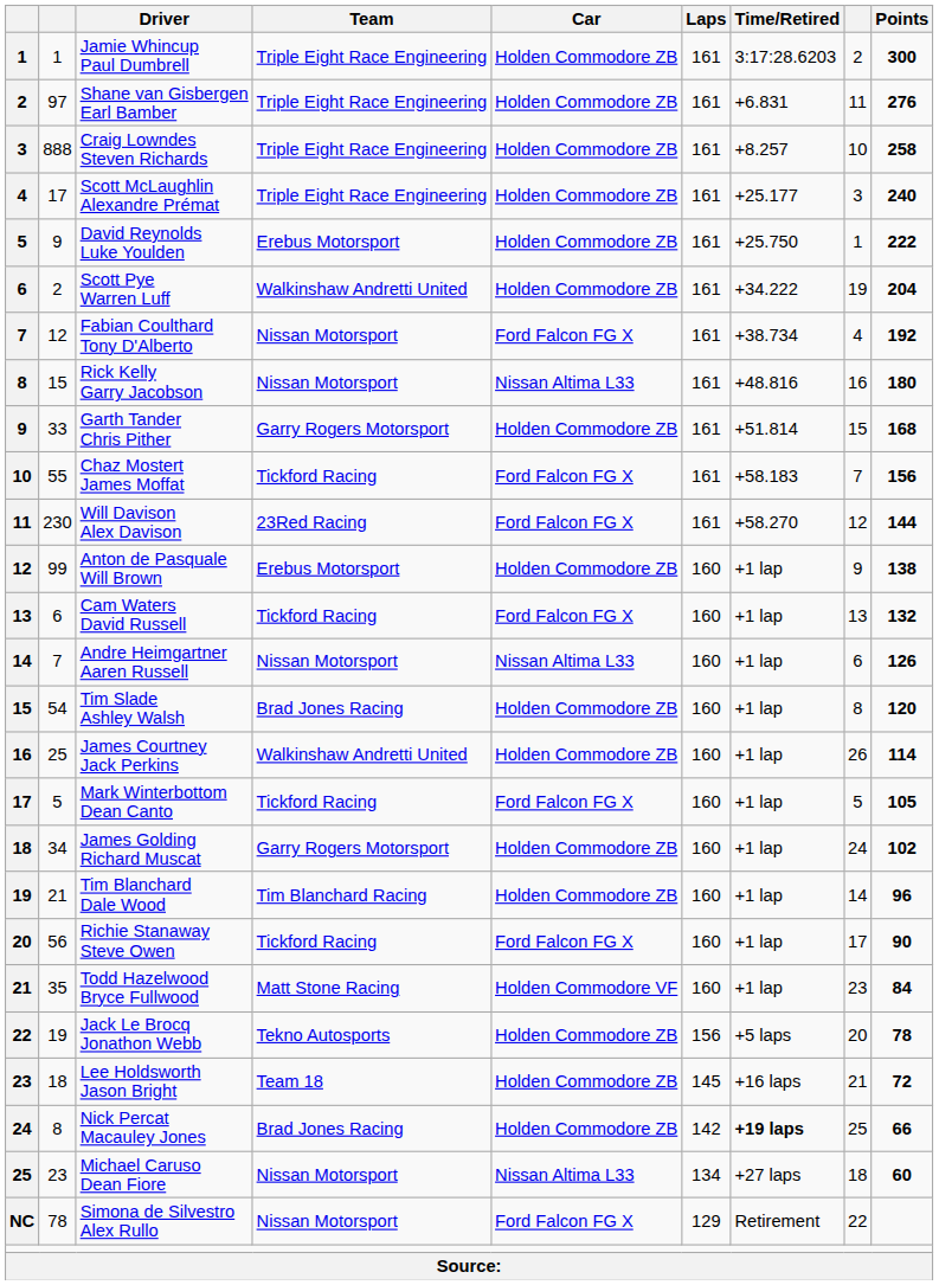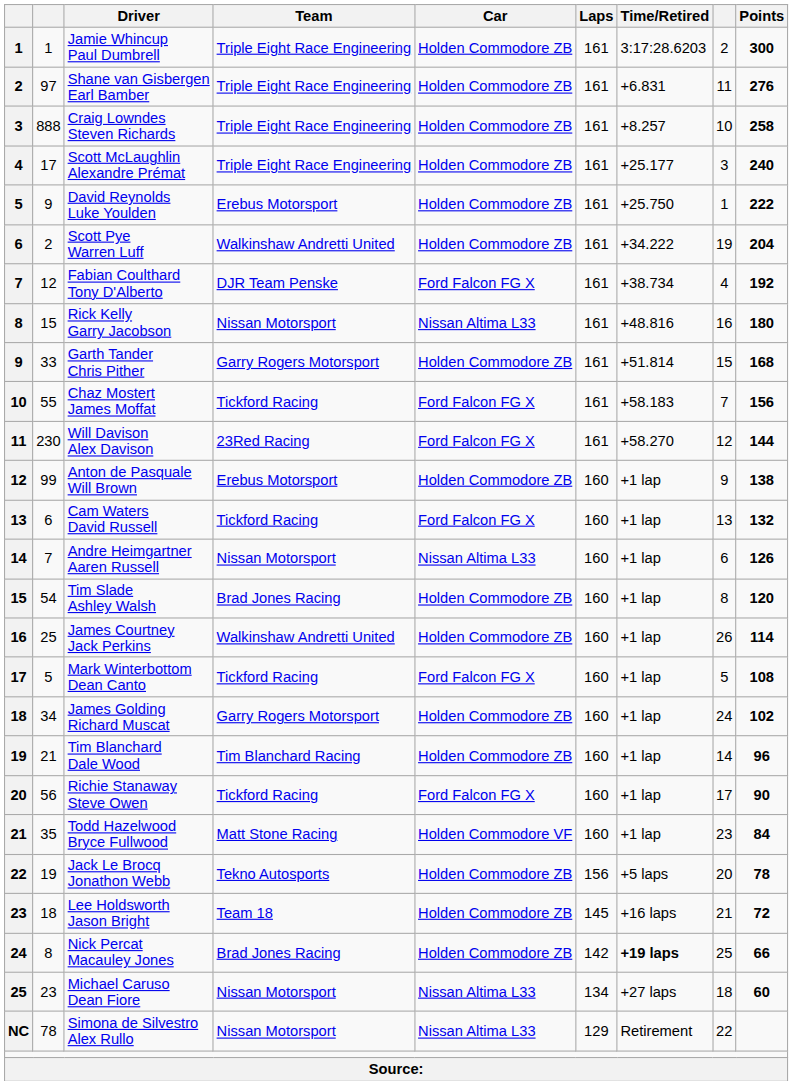 <table class="wikitable" style="font-size: 85%">
 <tr>
 <th></th>
 <th></th>
 <th>Driver</th>
 <th>Team</th>
 <th>Car</th>
 <th>Laps</th>
 <th>Time/Retired</th>
 <th></th>
 <th>Points</th>
 </tr>
 <tr>
 <th>1</th>
 <td align="center">1</td>
 <td> <a href='#'>Jamie Whincup</a><br> <a href='#'>Paul Dumbrell</a></td>
 <td><a href='#'>Triple Eight Race Engineering</a></td>
 <td><a href='#'>Holden Commodore ZB</a></td>
 <td align="center">161</td>
 <td>3:17:28.6203</td>
 <td align="center">2</td>
 <td align="center"><strong>300</strong></td>
 </tr>
 <tr>
 <th>2</th>
 <td align="center">97</td>
 <td> <a href='#'>Shane van Gisbergen</a><br> <a href='#'>Earl Bamber</a></td>
 <td><a href='#'>Triple Eight Race Engineering</a></td>
 <td><a href='#'>Holden Commodore ZB</a></td>
 <td align="center">161</td>
 <td>+6.831</td>
 <td align="center">11</td>
 <td align="center"><strong>276</strong></td>
 </tr>
 <tr>
 <th>3</th>
 <td align="center">888</td>
 <td> <a href='#'>Craig Lowndes</a><br> <a href='#'>Steven Richards</a></td>
 <td><a href='#'>Triple Eight Race Engineering</a></td>
 <td><a href='#'>Holden Commodore ZB</a></td>
 <td align="center">161</td>
 <td>+8.257</td>
 <td align="center">10</td>
 <td align="center"><strong>258</strong></td>
 </tr>
 <tr>
 <th>4</th>
 <td align="center">17</td>
 <td> <a href='#'>Scott McLaughlin</a><br> <a href='#'>Alexandre Prémat</a></td>
 <td><a href='#'>Triple Eight Race Engineering</a></td>
 <td><a href='#'>Holden Commodore ZB</a></td>
 <td align="center">161</td>
 <td>+25.177</td>
 <td align="center">3</td>
 <td align="center"><strong>240</strong></td>
 </tr>
 <tr>
 <th>5</th>
 <td align="center">9</td>
 <td> <a href='#'>David Reynolds</a><br> <a href='#'>Luke Youlden</a></td>
 <td><a href='#'>Erebus Motorsport</a></td>
 <td><a href='#'>Holden Commodore ZB</a></td>
 <td align="center">161</td>
 <td>+25.750</td>
 <td align="center">1</td>
 <td align="center"><strong>222</strong></td>
 </tr>
 <tr>
 <th>6</th>
 <td align="center">2</td>
 <td> <a href='#'>Scott Pye</a><br> <a href='#'>Warren Luff</a></td>
 <td><a href='#'>Walkinshaw Andretti United</a></td>
 <td><a href='#'>Holden Commodore ZB</a></td>
 <td align="center">161</td>
 <td>+34.222</td>
 <td align="center">19</td>
 <td align="center"><strong>204</strong></td>
 </tr>
 <tr>
 <th>7</th>
 <td align="center">12</td>
 <td> <a href='#'>Fabian Coulthard</a><br> <a href='#'>Tony D'Alberto</a></td>
-<td><a href='#'>Nissan Motorsport</a></td>
+<td><a href='#'>DJR Team Penske</a></td>
 <td><a href='#'>Ford Falcon FG X</a></td>
 <td align="center">161</td>
 <td>+38.734</td>
 <td align="center">4</td>
 <td align="center"><strong>192</strong></td>
 </tr>
 <tr>
 <th>8</th>
 <td align="center">15</td>
 <td> <a href='#'>Rick Kelly</a><br> <a href='#'>Garry Jacobson</a></td>
 <td><a href='#'>Nissan Motorsport</a></td>
 <td><a href='#'>Nissan Altima L33</a></td>
 <td align="center">161</td>
 <td>+48.816</td>
 <td align="center">16</td>
 <td align="center"><strong>180</strong></td>
 </tr>
 <tr>
 <th>9</th>
 <td align="center">33</td>
 <td> <a href='#'>Garth Tander</a><br> <a href='#'>Chris Pither</a></td>
 <td><a href='#'>Garry Rogers Motorsport</a></td>
 <td><a href='#'>Holden Commodore ZB</a></td>
 <td align="center">161</td>
 <td>+51.814</td>
 <td align="center">15</td>
 <td align="center"><strong>168</strong></td>
 </tr>
 <tr>
 <th>10</th>
 <td align="center">55</td>
 <td> <a href='#'>Chaz Mostert</a><br> <a href='#'>James Moffat</a></td>
 <td><a href='#'>Tickford Racing</a></td>
 <td><a href='#'>Ford Falcon FG X</a></td>
 <td align="center">161</td>
 <td>+58.183</td>
 <td align="center">7</td>
 <td align="center"><strong>156</strong></td>
 </tr>
 <tr>
 <th>11</th>
 <td align="center">230</td>
 <td> <a href='#'>Will Davison</a><br> <a href='#'>Alex Davison</a></td>
 <td><a href='#'>23Red Racing</a></td>
 <td><a href='#'>Ford Falcon FG X</a></td>
 <td align="center">161</td>
 <td>+58.270</td>
 <td align="center">12</td>
 <td align="center"><strong>144</strong></td>
 </tr>
 <tr>
 <th>12</th>
 <td align="center">99</td>
 <td> <a href='#'>Anton de Pasquale</a><br> <a href='#'>Will Brown</a></td>
 <td><a href='#'>Erebus Motorsport</a></td>
 <td><a href='#'>Holden Commodore ZB</a></td>
 <td align="center">160</td>
 <td>+1 lap</td>
 <td align="center">9</td>
 <td align="center"><strong>138</strong></td>
 </tr>
 <tr>
 <th>13</th>
 <td align="center">6</td>
 <td> <a href='#'>Cam Waters</a><br> <a href='#'>David Russell</a></td>
 <td><a href='#'>Tickford Racing</a></td>
 <td><a href='#'>Ford Falcon FG X</a></td>
 <td align="center">160</td>
 <td>+1 lap</td>
 <td align="center">13</td>
 <td align="center"><strong>132</strong></td>
 </tr>
 <tr>
 <th>14</th>
 <td align="center">7</td>
 <td> <a href='#'>Andre Heimgartner</a><br> <a href='#'>Aaren Russell</a></td>
 <td><a href='#'>Nissan Motorsport</a></td>
 <td><a href='#'>Nissan Altima L33</a></td>
 <td align="center">160</td>
 <td>+1 lap</td>
 <td align="center">6</td>
 <td align="center"><strong>126</strong></td>
 </tr>
 <tr>
 <th>15</th>
 <td align="center">54</td>
 <td> <a href='#'>Tim Slade</a><br> <a href='#'>Ashley Walsh</a></td>
 <td><a href='#'>Brad Jones Racing</a></td>
 <td><a href='#'>Holden Commodore ZB</a></td>
 <td align="center">160</td>
 <td>+1 lap</td>
 <td align="center">8</td>
 <td align="center"><strong>120</strong></td>
 </tr>
 <tr>
 <th>16</th>
 <td align="center">25</td>
 <td> <a href='#'>James Courtney</a><br> <a href='#'>Jack Perkins</a></td>
 <td><a href='#'>Walkinshaw Andretti United</a></td>
 <td><a href='#'>Holden Commodore ZB</a></td>
 <td align="center">160</td>
 <td>+1 lap</td>
 <td align="center">26</td>
 <td align="center"><strong>114</strong></td>
 </tr>
 <tr>
 <th>17</th>
 <td align="center">5</td>
 <td> <a href='#'>Mark Winterbottom</a><br> <a href='#'>Dean Canto</a></td>
 <td><a href='#'>Tickford Racing</a></td>
 <td><a href='#'>Ford Falcon FG X</a></td>
 <td align="center">160</td>
 <td>+1 lap</td>
 <td align="center">5</td>
-<td align="center"><strong>105</strong></td>
+<td align="center"><strong>108</strong></td>
 </tr>
 <tr>
 <th>18</th>
 <td align="center">34</td>
 <td> <a href='#'>James Golding</a><br> <a href='#'>Richard Muscat</a></td>
 <td><a href='#'>Garry Rogers Motorsport</a></td>
 <td><a href='#'>Holden Commodore ZB</a></td>
 <td align="center">160</td>
 <td>+1 lap</td>
 <td align="center">24</td>
 <td align="center"><strong>102</strong></td>
 </tr>
 <tr>
 <th>19</th>
 <td align="center">21</td>
 <td> <a href='#'>Tim Blanchard</a><br> <a href='#'>Dale Wood</a></td>
 <td><a href='#'>Tim Blanchard Racing</a></td>
 <td><a href='#'>Holden Commodore ZB</a></td>
 <td align="center">160</td>
 <td>+1 lap</td>
 <td align="center">14</td>
 <td align="center"><strong>96</strong></td>
 </tr>
 <tr>
 <th>20</th>
 <td align="center">56</td>
 <td> <a href='#'>Richie Stanaway</a><br> <a href='#'>Steve Owen</a></td>
 <td><a href='#'>Tickford Racing</a></td>
 <td><a href='#'>Ford Falcon FG X</a></td>
 <td align="center">160</td>
 <td>+1 lap</td>
 <td align="center">17</td>
 <td align="center"><strong>90</strong></td>
 </tr>
 <tr>
 <th>21</th>
 <td align="center">35</td>
 <td> <a href='#'>Todd Hazelwood</a><br> <a href='#'>Bryce Fullwood</a></td>
 <td><a href='#'>Matt Stone Racing</a></td>
 <td><a href='#'>Holden Commodore VF</a></td>
 <td align="center">160</td>
 <td>+1 lap</td>
 <td align="center">23</td>
 <td align="center"><strong>84</strong></td>
 </tr>
 <tr>
 <th>22</th>
 <td align="center">19</td>
 <td> <a href='#'>Jack Le Brocq</a><br> <a href='#'>Jonathon Webb</a></td>
 <td><a href='#'>Tekno Autosports</a></td>
 <td><a href='#'>Holden Commodore ZB</a></td>
 <td align="center">156</td>
 <td>+5 laps</td>
 <td align="center">20</td>
 <td align="center"><strong>78</strong></td>
 </tr>
 <tr>
 <th>23</th>
 <td align="center">18</td>
 <td> <a href='#'>Lee Holdsworth</a><br> <a href='#'>Jason Bright</a></td>
 <td><a href='#'>Team 18</a></td>
 <td><a href='#'>Holden Commodore ZB</a></td>
 <td align="center">145</td>
 <td>+16 laps</td>
 <td align="center">21</td>
 <td align="center"><strong>72</strong></td>
 </tr>
 <tr>
 <th>24</th>
 <td align="center">8</td>
 <td> <a href='#'>Nick Percat</a><br> <a href='#'>Macauley Jones</a></td>
 <td><a href='#'>Brad Jones Racing</a></td>
 <td><a href='#'>Holden Commodore ZB</a></td>
 <td align="center">142</td>
 <td><strong>+19 laps</strong></td>
 <td align="center">25</td>
 <td align="center"><strong>66</strong></td>
 </tr>
 <tr>
 <th>25</th>
 <td align="center">23</td>
 <td> <a href='#'>Michael Caruso</a><br> <a href='#'>Dean Fiore</a></td>
 <td><a href='#'>Nissan Motorsport</a></td>
 <td><a href='#'>Nissan Altima L33</a></td>
 <td align="center">134</td>
 <td>+27 laps</td>
 <td align="center">18</td>
 <td align="center"><strong>60</strong></td>
 </tr>
 <tr>
 <th>NC</th>
 <td align="center">78</td>
 <td> <a href='#'>Simona de Silvestro</a><br> <a href='#'>Alex Rullo</a></td>
 <td><a href='#'>Nissan Motorsport</a></td>
-<td><a href='#'>Ford Falcon FG X</a></td>
+<td><a href='#'>Nissan Altima L33</a></td>
 <td align="center">129</td>
 <td>Retirement</td>
 <td align="center">22</td>
 <td></td>
 </tr>
 <tr>
 <td colspan="9" align="center"></td>
 </tr>
 <tr>
 <th colspan="9">Source:</th>
 </tr>
 </table>
